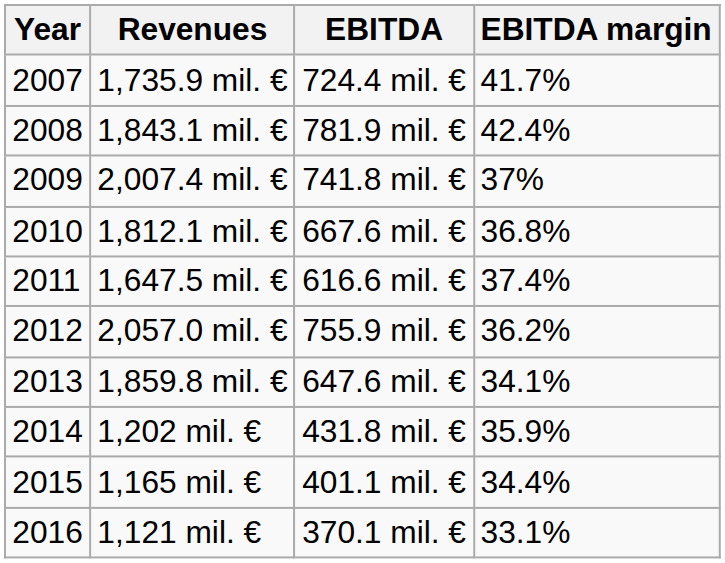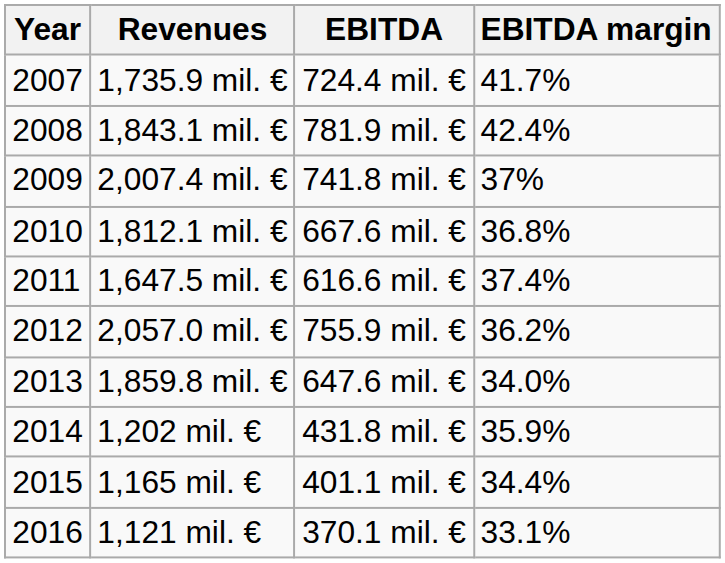 <table class="wikitable">
 <tr>
 <th>Year</th>
 <th>Revenues</th>
 <th>EBITDA</th>
 <th>EBITDA margin</th>
 </tr>
 <tr>
 <td>2007</td>
 <td>1,735.9 mil. €</td>
 <td>724.4 mil. €</td>
 <td>41.7%</td>
 </tr>
 <tr>
 <td>2008</td>
 <td>1,843.1 mil. €</td>
 <td>781.9 mil. €</td>
 <td>42.4%</td>
 </tr>
 <tr>
 <td>2009</td>
 <td>2,007.4 mil. €</td>
 <td>741.8 mil. €</td>
 <td>37%</td>
 </tr>
 <tr>
 <td>2010</td>
 <td>1,812.1 mil. €</td>
 <td>667.6 mil. €</td>
 <td>36.8%</td>
 </tr>
 <tr>
 <td>2011</td>
 <td>1,647.5 mil. €</td>
 <td>616.6 mil. €</td>
 <td>37.4%</td>
 </tr>
 <tr>
 <td>2012</td>
 <td>2,057.0 mil. €</td>
 <td>755.9 mil. €</td>
 <td>36.2%</td>
 </tr>
 <tr>
 <td>2013</td>
 <td>1,859.8 mil. €</td>
 <td>647.6 mil. €</td>
-<td>34.1%</td>
+<td>34.0%</td>
 </tr>
 <tr>
 <td>2014</td>
 <td>1,202 mil. €</td>
 <td>431.8 mil. €</td>
 <td>35.9%</td>
 </tr>
 <tr>
 <td>2015</td>
 <td>1,165 mil. €</td>
 <td>401.1 mil. €</td>
 <td>34.4%</td>
 </tr>
 <tr>
 <td>2016</td>
 <td>1,121 mil. €</td>
 <td>370.1 mil. €</td>
 <td>33.1%</td>
 </tr>
 </table>
